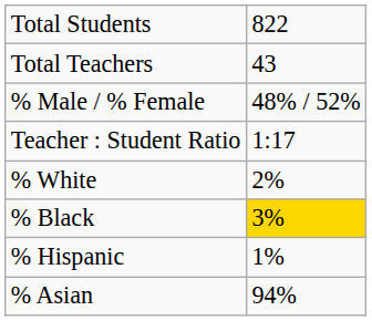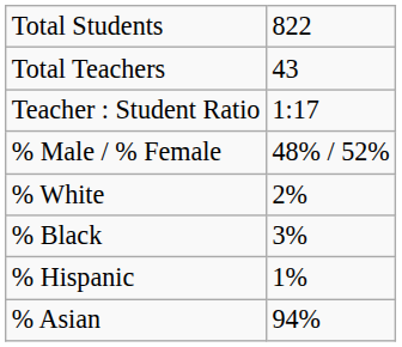 <table class="wikitable">
 <tr>
 <td>Total Students</td>
 <td>822</td>
 </tr>
 <tr>
 <td>Total Teachers</td>
 <td>43</td>
 </tr>
 <tr>
+<td>Teacher : Student Ratio</td>
+<td>1:17</td>
+</tr>
+<tr>
 <td>% Male / % Female</td>
 <td>48% / 52%</td>
-</tr>
-<tr>
-<td>Teacher : Student Ratio</td>
-<td>1:17</td>
 </tr>
 <tr>
 <td>% White</td>
 <td>2%</td>
 </tr>
 <tr>
 <td>% Black</td>
-<td style="background: gold;">3%</td>
+<td>3%</td>
 </tr>
 <tr>
 <td>% Hispanic</td>
 <td>1%</td>
 </tr>
 <tr>
 <td>% Asian</td>
 <td>94%</td>
 </tr>
 </table>
